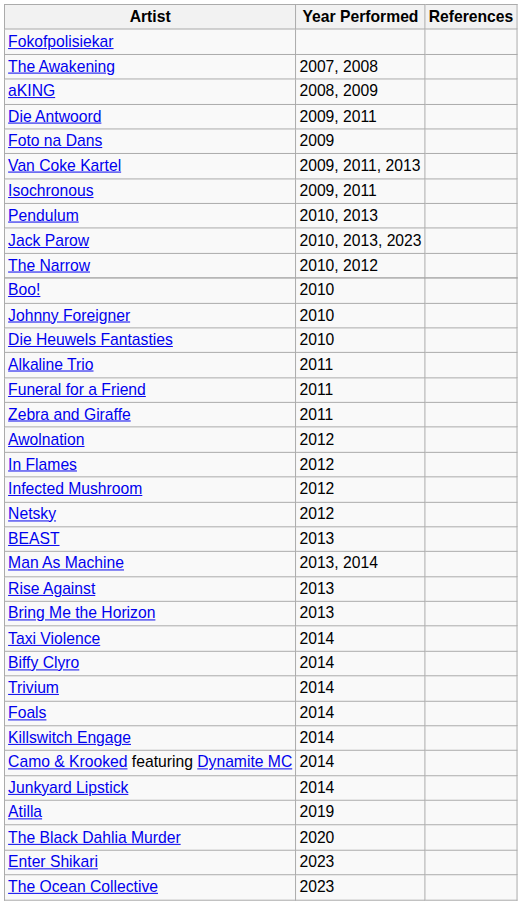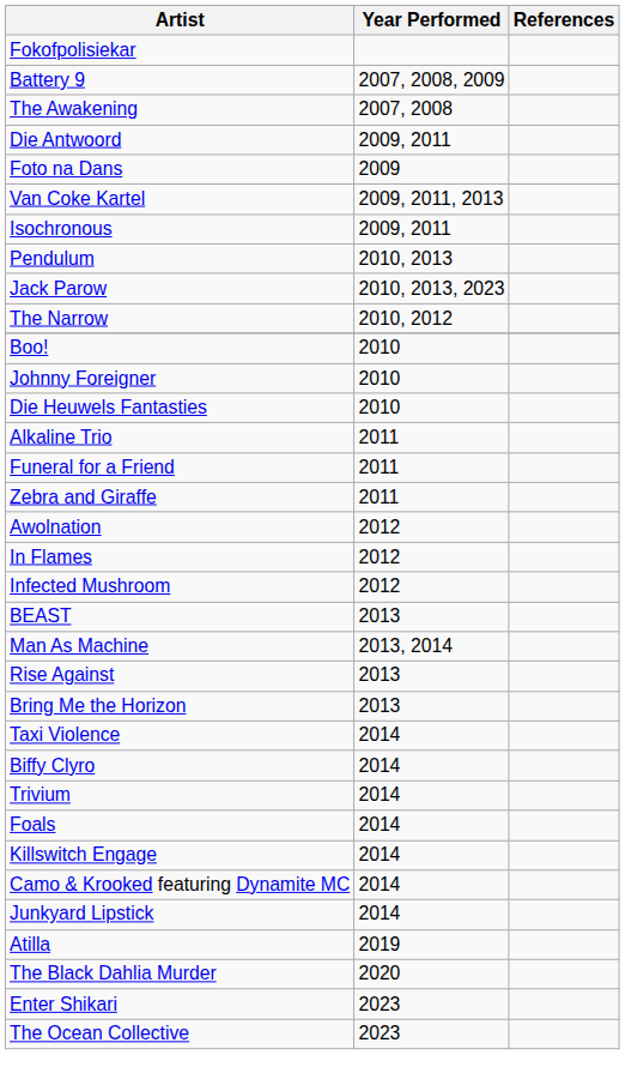 <table class="wikitable sortable">
 <tr>
 <th>Artist</th>
 <th>Year Performed</th>
 <th>References</th>
 </tr>
 <tr>
 <td><a href='#'>Fokofpolisiekar</a></td>
 <td 2007, 2009, 2010, 2012></td>
 </tr>
 <tr>
-<td><a href='#'>The Awakening</a></td>
-<td>2007, 2008</td>
+<td><a href='#'>Battery 9</a></td>
+<td>2007, 2008, 2009</td>
 <td></td>
 </tr>
 <tr>
-<td><a href='#'>aKING</a></td>
-<td>2008, 2009</td>
+<td><a href='#'>The Awakening</a></td>
+<td>2007, 2008</td>
 <td></td>
 </tr>
 <tr>
 <td><a href='#'>Die Antwoord</a></td>
 <td>2009, 2011</td>
 <td></td>
 </tr>
 <tr>
 <td><a href='#'>Foto na Dans</a></td>
 <td>2009</td>
 <td></td>
 </tr>
 <tr>
 <td><a href='#'>Van Coke Kartel</a></td>
 <td>2009, 2011, 2013</td>
 <td></td>
 </tr>
 <tr>
 <td><a href='#'>Isochronous</a></td>
 <td>2009, 2011</td>
 <td></td>
 </tr>
 <tr>
 <td><a href='#'>Pendulum</a></td>
 <td>2010, 2013</td>
 <td></td>
 </tr>
 <tr>
 <td><a href='#'>Jack Parow</a></td>
 <td>2010, 2013, 2023</td>
 <td></td>
 </tr>
 <tr>
 <td><a href='#'>The Narrow</a></td>
 <td>2010, 2012</td>
 <td></td>
 </tr>
 <tr>
 </tr>
 <tr>
 <td><a href='#'>Boo!</a></td>
 <td>2010</td>
 <td></td>
 </tr>
 <tr>
 <td><a href='#'>Johnny Foreigner</a></td>
 <td>2010</td>
 <td></td>
 </tr>
 <tr>
 <td><a href='#'>Die Heuwels Fantasties</a></td>
 <td>2010</td>
 <td></td>
 </tr>
 <tr>
 <td><a href='#'>Alkaline Trio</a></td>
 <td>2011</td>
 <td></td>
 </tr>
 <tr>
 <td><a href='#'>Funeral for a Friend</a></td>
 <td>2011</td>
 <td></td>
 </tr>
 <tr>
 <td><a href='#'>Zebra and Giraffe</a></td>
 <td>2011</td>
 <td></td>
 </tr>
 <tr>
 <td><a href='#'>Awolnation</a></td>
 <td>2012</td>
 <td></td>
 </tr>
 <tr>
 <td><a href='#'>In Flames</a></td>
 <td>2012</td>
 <td></td>
 </tr>
 <tr>
 <td><a href='#'>Infected Mushroom</a></td>
 <td>2012</td>
 <td></td>
 </tr>
 <tr>
-<td><a href='#'>Netsky</a></td>
-<td>2012</td>
-<td></td>
-</tr>
-<tr>
 <td><a href='#'>BEAST</a></td>
 <td>2013</td>
 <td></td>
 </tr>
 <tr>
 <td><a href='#'>Man As Machine</a></td>
 <td>2013, 2014</td>
 <td></td>
 </tr>
 <tr>
 <td><a href='#'>Rise Against</a></td>
 <td>2013</td>
 <td></td>
 </tr>
 <tr>
 <td><a href='#'>Bring Me the Horizon</a></td>
 <td>2013</td>
 <td></td>
 </tr>
 <tr>
 <td><a href='#'>Taxi Violence</a></td>
 <td>2014</td>
 <td></td>
 </tr>
 <tr>
 <td><a href='#'>Biffy Clyro</a></td>
 <td>2014</td>
 <td></td>
 </tr>
 <tr>
 <td><a href='#'>Trivium</a></td>
 <td>2014</td>
 <td></td>
 </tr>
 <tr>
 <td><a href='#'>Foals</a></td>
 <td>2014</td>
 <td></td>
 </tr>
 <tr>
 <td><a href='#'>Killswitch Engage</a></td>
 <td>2014</td>
 <td></td>
 </tr>
 <tr>
 <td><a href='#'>Camo & Krooked</a> featuring <a href='#'>Dynamite MC</a></td>
 <td>2014</td>
 <td></td>
 </tr>
 <tr>
 <td><a href='#'>Junkyard Lipstick</a></td>
 <td>2014</td>
 <td></td>
 </tr>
 <tr>
 <td><a href='#'>Atilla</a></td>
 <td>2019</td>
 <td></td>
 </tr>
 <tr>
 <td><a href='#'>The Black Dahlia Murder</a></td>
 <td>2020</td>
 <td></td>
 </tr>
 <tr>
 <td><a href='#'>Enter Shikari</a></td>
 <td>2023</td>
 <td></td>
 </tr>
 <tr>
 <td><a href='#'>The Ocean Collective</a></td>
 <td>2023</td>
 <td></td>
 </tr>
 </table>
